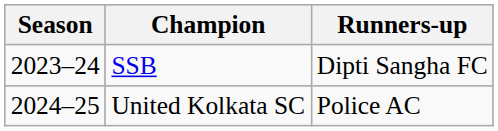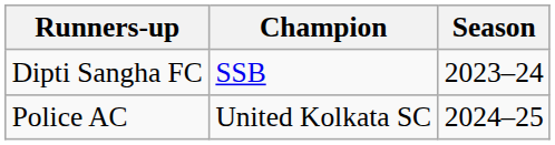 <table class="wikitable">
 <tr>
+<th>Runners-up</th>
+<th>Champion</th>
 <th>Season</th>
-<th>Champion</th>
-<th>Runners-up</th>
 </tr>
 <tr>
+<td>Dipti Sangha FC</td>
+<td><a href='#'>SSB</a></td>
 <td>2023–24</td>
-<td><a href='#'>SSB</a></td>
-<td>Dipti Sangha FC</td>
 </tr>
 <tr>
+<td>Police AC</td>
+<td>United Kolkata SC</td>
 <td>2024–25</td>
-<td>United Kolkata SC</td>
-<td>Police AC</td>
 </tr>
 </table>
